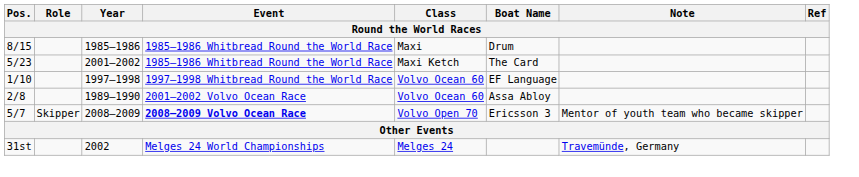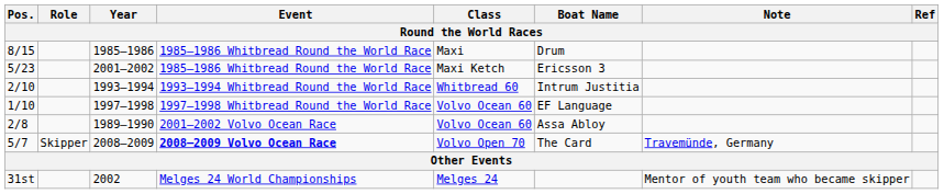 <table class="wikitable sortable">
 <tr>
 <th>Pos.</th>
 <th>Role</th>
 <th>Year</th>
 <th>Event</th>
 <th>Class</th>
 <th>Boat Name</th>
 <th>Note</th>
 <th>Ref</th>
 </tr>
 <tr>
 <th colspan = 8><strong>Round the World Races</strong></th>
 </tr>
 <tr>
 <td>8/15</td>
 <td></td>
 <td>1985–1986</td>
 <td><a href='#'>1985–1986 Whitbread Round the World Race</a></td>
 <td>Maxi</td>
 <td>Drum</td>
 <td></td>
 <td></td>
 </tr>
 <tr>
 <td>5/23</td>
 <td></td>
 <td>2001–2002</td>
 <td><a href='#'>1985–1986 Whitbread Round the World Race</a></td>
 <td>Maxi Ketch</td>
-<td>The Card</td>
+<td>Ericsson 3</td>
+<td></td>
+<td></td>
+</tr>
+<tr>
+<td>2/10</td>
+<td></td>
+<td>1993–1994</td>
+<td><a href='#'>1993–1994 Whitbread Round the World Race</a></td>
+<td><a href='#'>Whitbread 60</a></td>
+<td>Intrum Justitia</td>
 <td></td>
 <td></td>
 </tr>
 <tr>
 <td>1/10</td>
 <td></td>
 <td>1997–1998</td>
 <td><a href='#'>1997–1998 Whitbread Round the World Race</a></td>
 <td><a href='#'>Volvo Ocean 60</a></td>
 <td>EF Language</td>
 <td></td>
 <td></td>
 </tr>
 <tr>
 <td>2/8</td>
 <td></td>
 <td>1989–1990</td>
 <td><a href='#'>2001–2002 Volvo Ocean Race</a></td>
 <td><a href='#'>Volvo Ocean 60</a></td>
 <td>Assa Abloy</td>
 <td></td>
 <td></td>
 </tr>
 <tr>
 <td>5/7</td>
 <td>Skipper</td>
 <td>2008–2009</td>
 <td><strong><a href='#'>2008–2009 Volvo Ocean Race</a></strong></td>
 <td><a href='#'>Volvo Open 70</a></td>
-<td>Ericsson 3</td>
-<td>Mentor of youth team who became skipper</td>
+<td>The Card</td>
+<td><a href='#'>Travemünde</a>, Germany</td>
 <td></td>
 </tr>
 <tr>
 <th colspan=8><strong>Other Events</strong></th>
 </tr>
 <tr>
 <td>31st</td>
 <td></td>
 <td>2002</td>
 <td><a href='#'>Melges 24 World Championships</a></td>
 <td><a href='#'>Melges 24</a></td>
 <td></td>
-<td><a href='#'>Travemünde</a>, Germany</td>
+<td>Mentor of youth team who became skipper</td>
 <td></td>
 </tr>
 </table>
